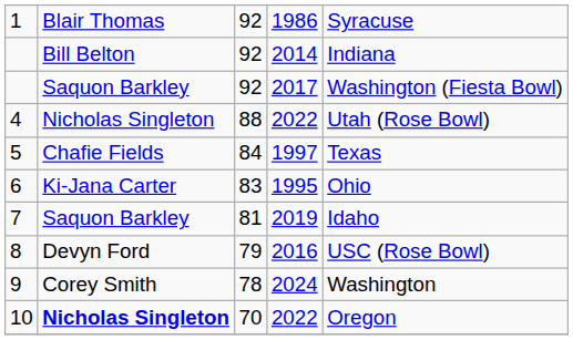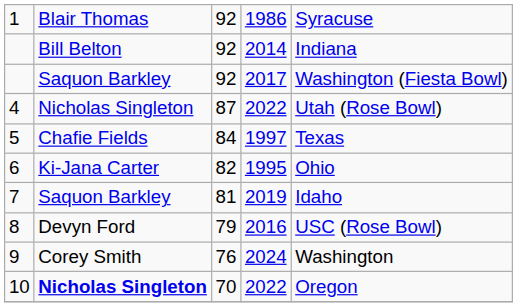 <table class="wikitable">
 <tr>
 <td>1</td>
 <td><a href='#'>Blair Thomas</a></td>
 <td>92</td>
 <td><a href='#'>1986</a></td>
 <td><a href='#'>Syracuse</a></td>
 </tr>
 <tr>
 <td></td>
 <td><a href='#'>Bill Belton</a></td>
 <td>92</td>
 <td><a href='#'>2014</a></td>
 <td><a href='#'>Indiana</a></td>
 </tr>
 <tr>
 <td></td>
 <td><a href='#'>Saquon Barkley</a></td>
 <td>92</td>
 <td><a href='#'>2017</a></td>
 <td><a href='#'>Washington</a> (<a href='#'>Fiesta Bowl</a>)</td>
 </tr>
 <tr>
 <td>4</td>
 <td><a href='#'>Nicholas Singleton</a></td>
-<td>88</td>
+<td>87</td>
 <td><a href='#'>2022</a></td>
 <td><a href='#'>Utah</a> (<a href='#'>Rose Bowl</a>)</td>
 </tr>
 <tr>
 <td>5</td>
 <td><a href='#'>Chafie Fields</a></td>
 <td>84</td>
 <td><a href='#'>1997</a></td>
 <td><a href='#'>Texas</a></td>
 </tr>
 <tr>
 <td>6</td>
 <td><a href='#'>Ki-Jana Carter</a></td>
-<td>83</td>
+<td>82</td>
 <td><a href='#'>1995</a></td>
 <td><a href='#'>Ohio</a></td>
 </tr>
 <tr>
 <td>7</td>
 <td><a href='#'>Saquon Barkley</a></td>
 <td>81</td>
 <td><a href='#'>2019</a></td>
 <td><a href='#'>Idaho</a></td>
 </tr>
 <tr>
 <td>8</td>
 <td>Devyn Ford</td>
 <td>79</td>
 <td><a href='#'>2016</a></td>
 <td><a href='#'>USC</a> (<a href='#'>Rose Bowl</a>)</td>
 </tr>
 <tr>
 <td>9</td>
 <td>Corey Smith</td>
-<td>78</td>
+<td>76</td>
 <td><a href='#'>2024</a></td>
 <td>Washington</td>
 </tr>
 <tr>
 <td>10</td>
 <td><strong><a href='#'>Nicholas Singleton</a></strong></td>
 <td>70</td>
 <td><a href='#'>2022</a></td>
 <td><a href='#'>Oregon</a></td>
 </tr>
 <tr>
 </tr>
 </table>
